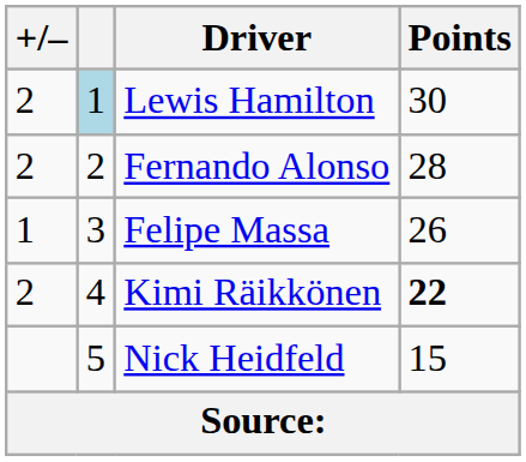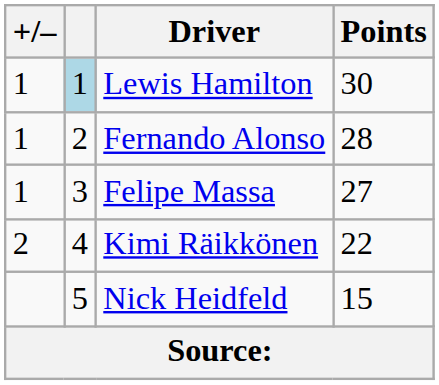 <table class="wikitable" style="font-size: 85%;">
 <tr>
 <th>+/–</th>
 <th></th>
 <th>Driver</th>
 <th>Points</th>
 </tr>
 <tr>
-<td> 2</td>
+<td> 1</td>
 <td align="center" style="background: lightblue;">1</td>
 <td> <a href='#'>Lewis Hamilton</a></td>
 <td>30</td>
 </tr>
 <tr>
-<td> 2</td>
+<td> 1</td>
 <td align="center">2</td>
 <td> <a href='#'>Fernando Alonso</a></td>
 <td>28</td>
 </tr>
 <tr>
 <td> 1</td>
 <td align="center">3</td>
 <td> <a href='#'>Felipe Massa</a></td>
-<td>26</td>
+<td>27</td>
 </tr>
 <tr>
 <td> 2</td>
 <td align="center">4</td>
 <td> <a href='#'>Kimi Räikkönen</a></td>
-<td><strong>22</strong></td>
+<td>22</td>
 </tr>
 <tr>
 <td></td>
 <td align="center">5</td>
 <td> <a href='#'>Nick Heidfeld</a></td>
 <td>15</td>
 </tr>
 <tr>
 <th colspan=4>Source:</th>
 </tr>
 </table>
